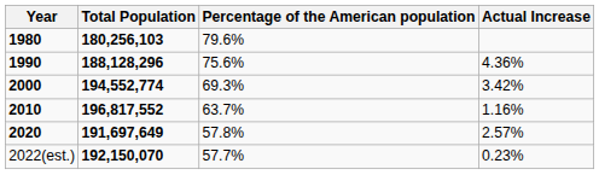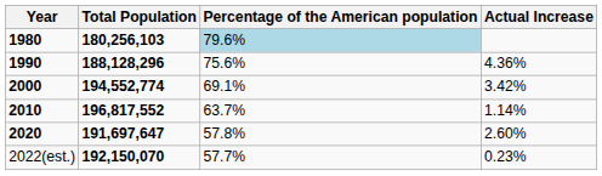 <table class="wikitable">
 <tr>
 <th>Year</th>
 <th>Total Population</th>
 <th>Percentage of the American population</th>
 <th>Actual Increase</th>
 </tr>
 <tr>
 <td><strong>1980</strong></td>
 <td><strong>180,256,103</strong></td>
-<td>79.6%</td>
+<td style="background: lightblue;">79.6%</td>
 <td></td>
 </tr>
 <tr>
 <td><strong>1990</strong></td>
 <td><strong>188,128,296</strong></td>
 <td>75.6%</td>
 <td>4.36%</td>
 </tr>
 <tr>
 <td><strong>2000</strong></td>
 <td><strong>194,552,774</strong></td>
-<td>69.3%</td>
+<td>69.1%</td>
 <td>3.42%</td>
 </tr>
 <tr>
 <td><strong>2010</strong></td>
 <td><strong>196,817,552</strong></td>
 <td>63.7%</td>
-<td>1.16%</td>
+<td>1.14%</td>
 </tr>
 <tr>
 <td><strong>2020</strong></td>
-<td><strong>191,697,649</strong></td>
+<td><strong>191,697,647</strong></td>
 <td>57.8%</td>
-<td>2.57%</td>
+<td>2.60%</td>
 </tr>
 <tr>
 <td>2022(est.)</td>
 <td><strong>192,150,070</strong></td>
 <td>57.7%</td>
 <td>0.23%</td>
 </tr>
 </table>
